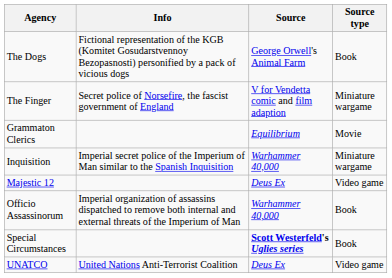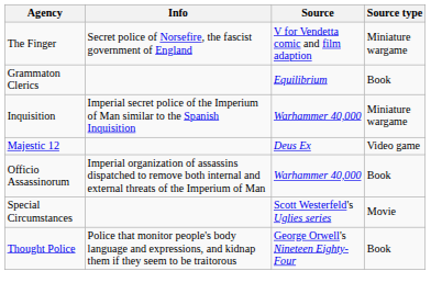 <table class="wikitable">
 <tr>
 <th>Agency</th>
 <th>Info</th>
 <th>Source</th>
 <th>Source type</th>
-</tr>
-<tr>
-<td>The Dogs</td>
-<td>Fictional representation of the KGB (Komitet Gosudarstvennoy Bezopasnosti) personified by a pack of vicious dogs</td>
-<td><a href='#'>George Orwell</a>'s <a href='#'>Animal Farm</a></td>
-<td>Book</td>
 </tr>
 <tr>
 <td>The Finger</td>
 <td>Secret police of <a href='#'>Norsefire</a>, the fascist government of <a href='#'>England</a></td>
 <td><a href='#'>V for Vendetta comic</a> and <a href='#'>film adaption</a></td>
 <td>Miniature wargame</td>
 </tr>
 <tr>
 <td>Grammaton Clerics</td>
 <td></td>
 <td><a href='#'><em>Equilibrium</em></a></td>
-<td>Movie</td>
+<td>Book</td>
 </tr>
 <tr>
 <td>Inquisition</td>
 <td>Imperial secret police of the Imperium of Man similar to the <a href='#'>Spanish Inquisition</a></td>
 <td><em><a href='#'>Warhammer 40,000</a></em></td>
 <td>Miniature wargame</td>
 </tr>
 <tr>
 <td><a href='#'>Majestic 12</a></td>
 <td></td>
 <td><em><a href='#'>Deus Ex</a></em></td>
 <td>Video game</td>
 </tr>
 <tr>
 <td>Officio Assassinorum</td>
 <td>Imperial organization of assassins dispatched to remove both internal and external threats of the Imperium of Man</td>
 <td><em><a href='#'>Warhammer 40,000</a></em></td>
 <td>Book</td>
 </tr>
 <tr>
 <td>Special Circumstances</td>
 <td></td>
-<td><strong><a href='#'>Scott Westerfeld</a>'s <em><a href='#'>Uglies series</a></em></strong></td>
+<td><a href='#'>Scott Westerfeld</a>'s <em><a href='#'>Uglies series</a></em></td>
+<td>Movie</td>
+</tr>
+<tr>
+<td><a href='#'>Thought Police</a></td>
+<td>Police that monitor people's body language and expressions, and kidnap them if they seem to be traitorous</td>
+<td><a href='#'>George Orwell</a>'s <em><a href='#'>Nineteen Eighty-Four</a></em></td>
 <td>Book</td>
 </tr>
-<tr>
-<td><a href='#'>UNATCO</a></td>
-<td><a href='#'>United Nations</a> Anti-Terrorist Coalition</td>
-<td><em><a href='#'>Deus Ex</a></em></td>
-<td>Video game</td>
-</tr>
 </table>
